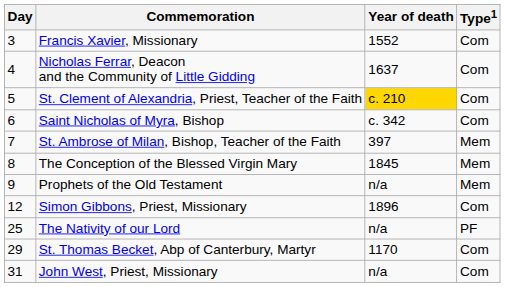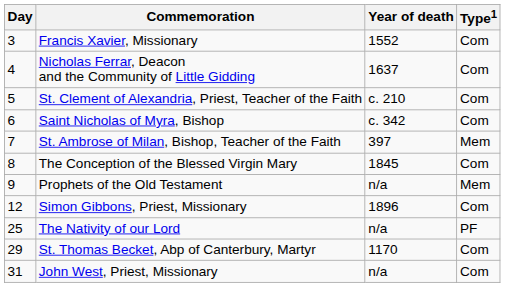 <table class=wikitable>
 <tr>
 <th>Day</th>
 <th>Commemoration</th>
 <th>Year of death</th>
 <th>Type<sup>1</sup></th>
 </tr>
 <tr>
 <td>3</td>
 <td><a href='#'>Francis Xavier</a>, Missionary</td>
 <td>1552</td>
 <td>Com</td>
 </tr>
 <tr>
 <td>4</td>
 <td><a href='#'>Nicholas Ferrar</a>, Deacon<br> and the Community of <a href='#'>Little Gidding</a></td>
 <td>1637</td>
 <td>Com</td>
 </tr>
 <tr>
 <td>5</td>
 <td><a href='#'>St. Clement of Alexandria</a>, Priest, Teacher of the Faith</td>
-<td style="background: gold;">c. 210</td>
+<td>c. 210</td>
 <td>Com</td>
 </tr>
 <tr>
 <td>6</td>
 <td><a href='#'>Saint Nicholas of Myra</a>, Bishop</td>
 <td>c. 342</td>
 <td>Com</td>
 </tr>
 <tr>
 <td>7</td>
 <td><a href='#'>St. Ambrose of Milan</a>, Bishop, Teacher of the Faith</td>
 <td>397</td>
 <td>Mem</td>
 </tr>
 <tr>
 <td>8</td>
 <td>The Conception of the Blessed Virgin Mary</td>
 <td>1845</td>
-<td>Mem</td>
+<td>Com</td>
 </tr>
 <tr>
 <td>9</td>
 <td>Prophets of the Old Testament</td>
 <td>n/a</td>
 <td>Mem</td>
 </tr>
 <tr>
 <td>12</td>
 <td><a href='#'>Simon Gibbons</a>, Priest, Missionary</td>
 <td>1896</td>
 <td>Com</td>
 </tr>
 <tr>
 <td>25</td>
 <td><a href='#'>The Nativity of our Lord</a></td>
 <td>n/a</td>
 <td>PF</td>
 </tr>
 <tr>
 <td>29</td>
 <td><a href='#'>St. Thomas Becket</a>, Abp of Canterbury, Martyr</td>
 <td>1170</td>
 <td>Com</td>
 </tr>
 <tr>
 <td>31</td>
 <td><a href='#'>John West</a>, Priest, Missionary</td>
 <td>n/a</td>
 <td>Com</td>
 </tr>
 </table>
